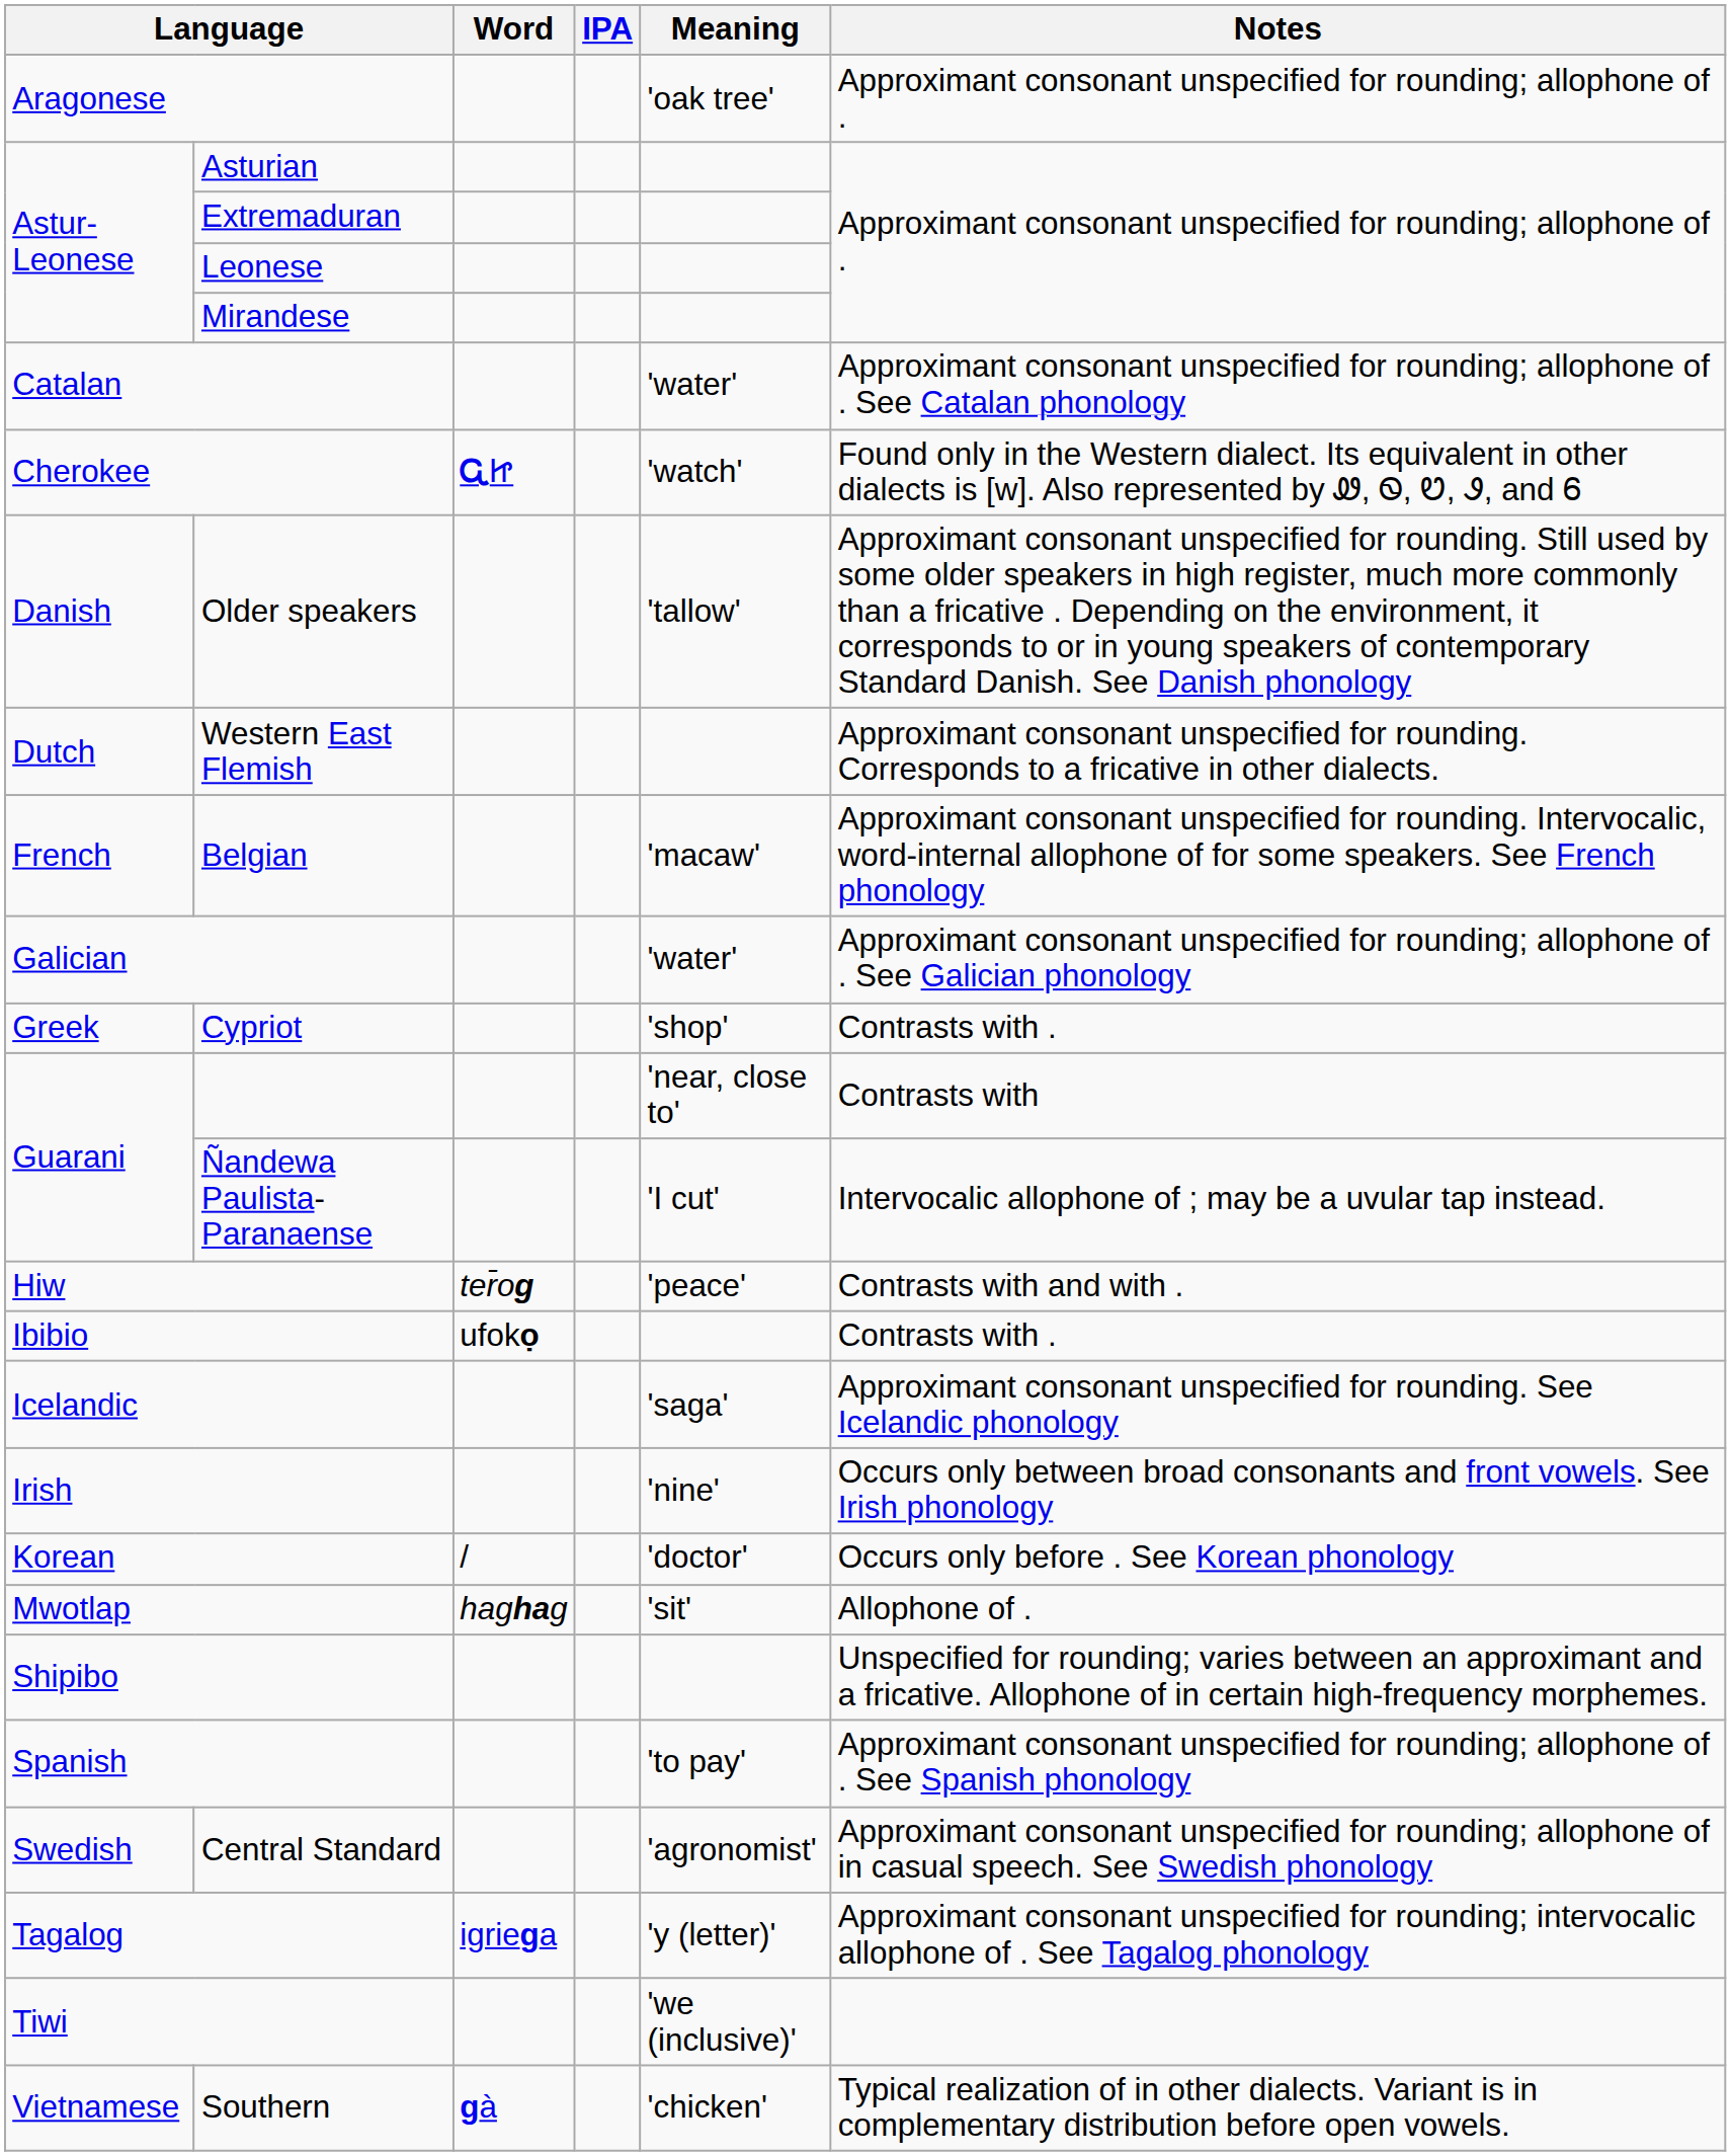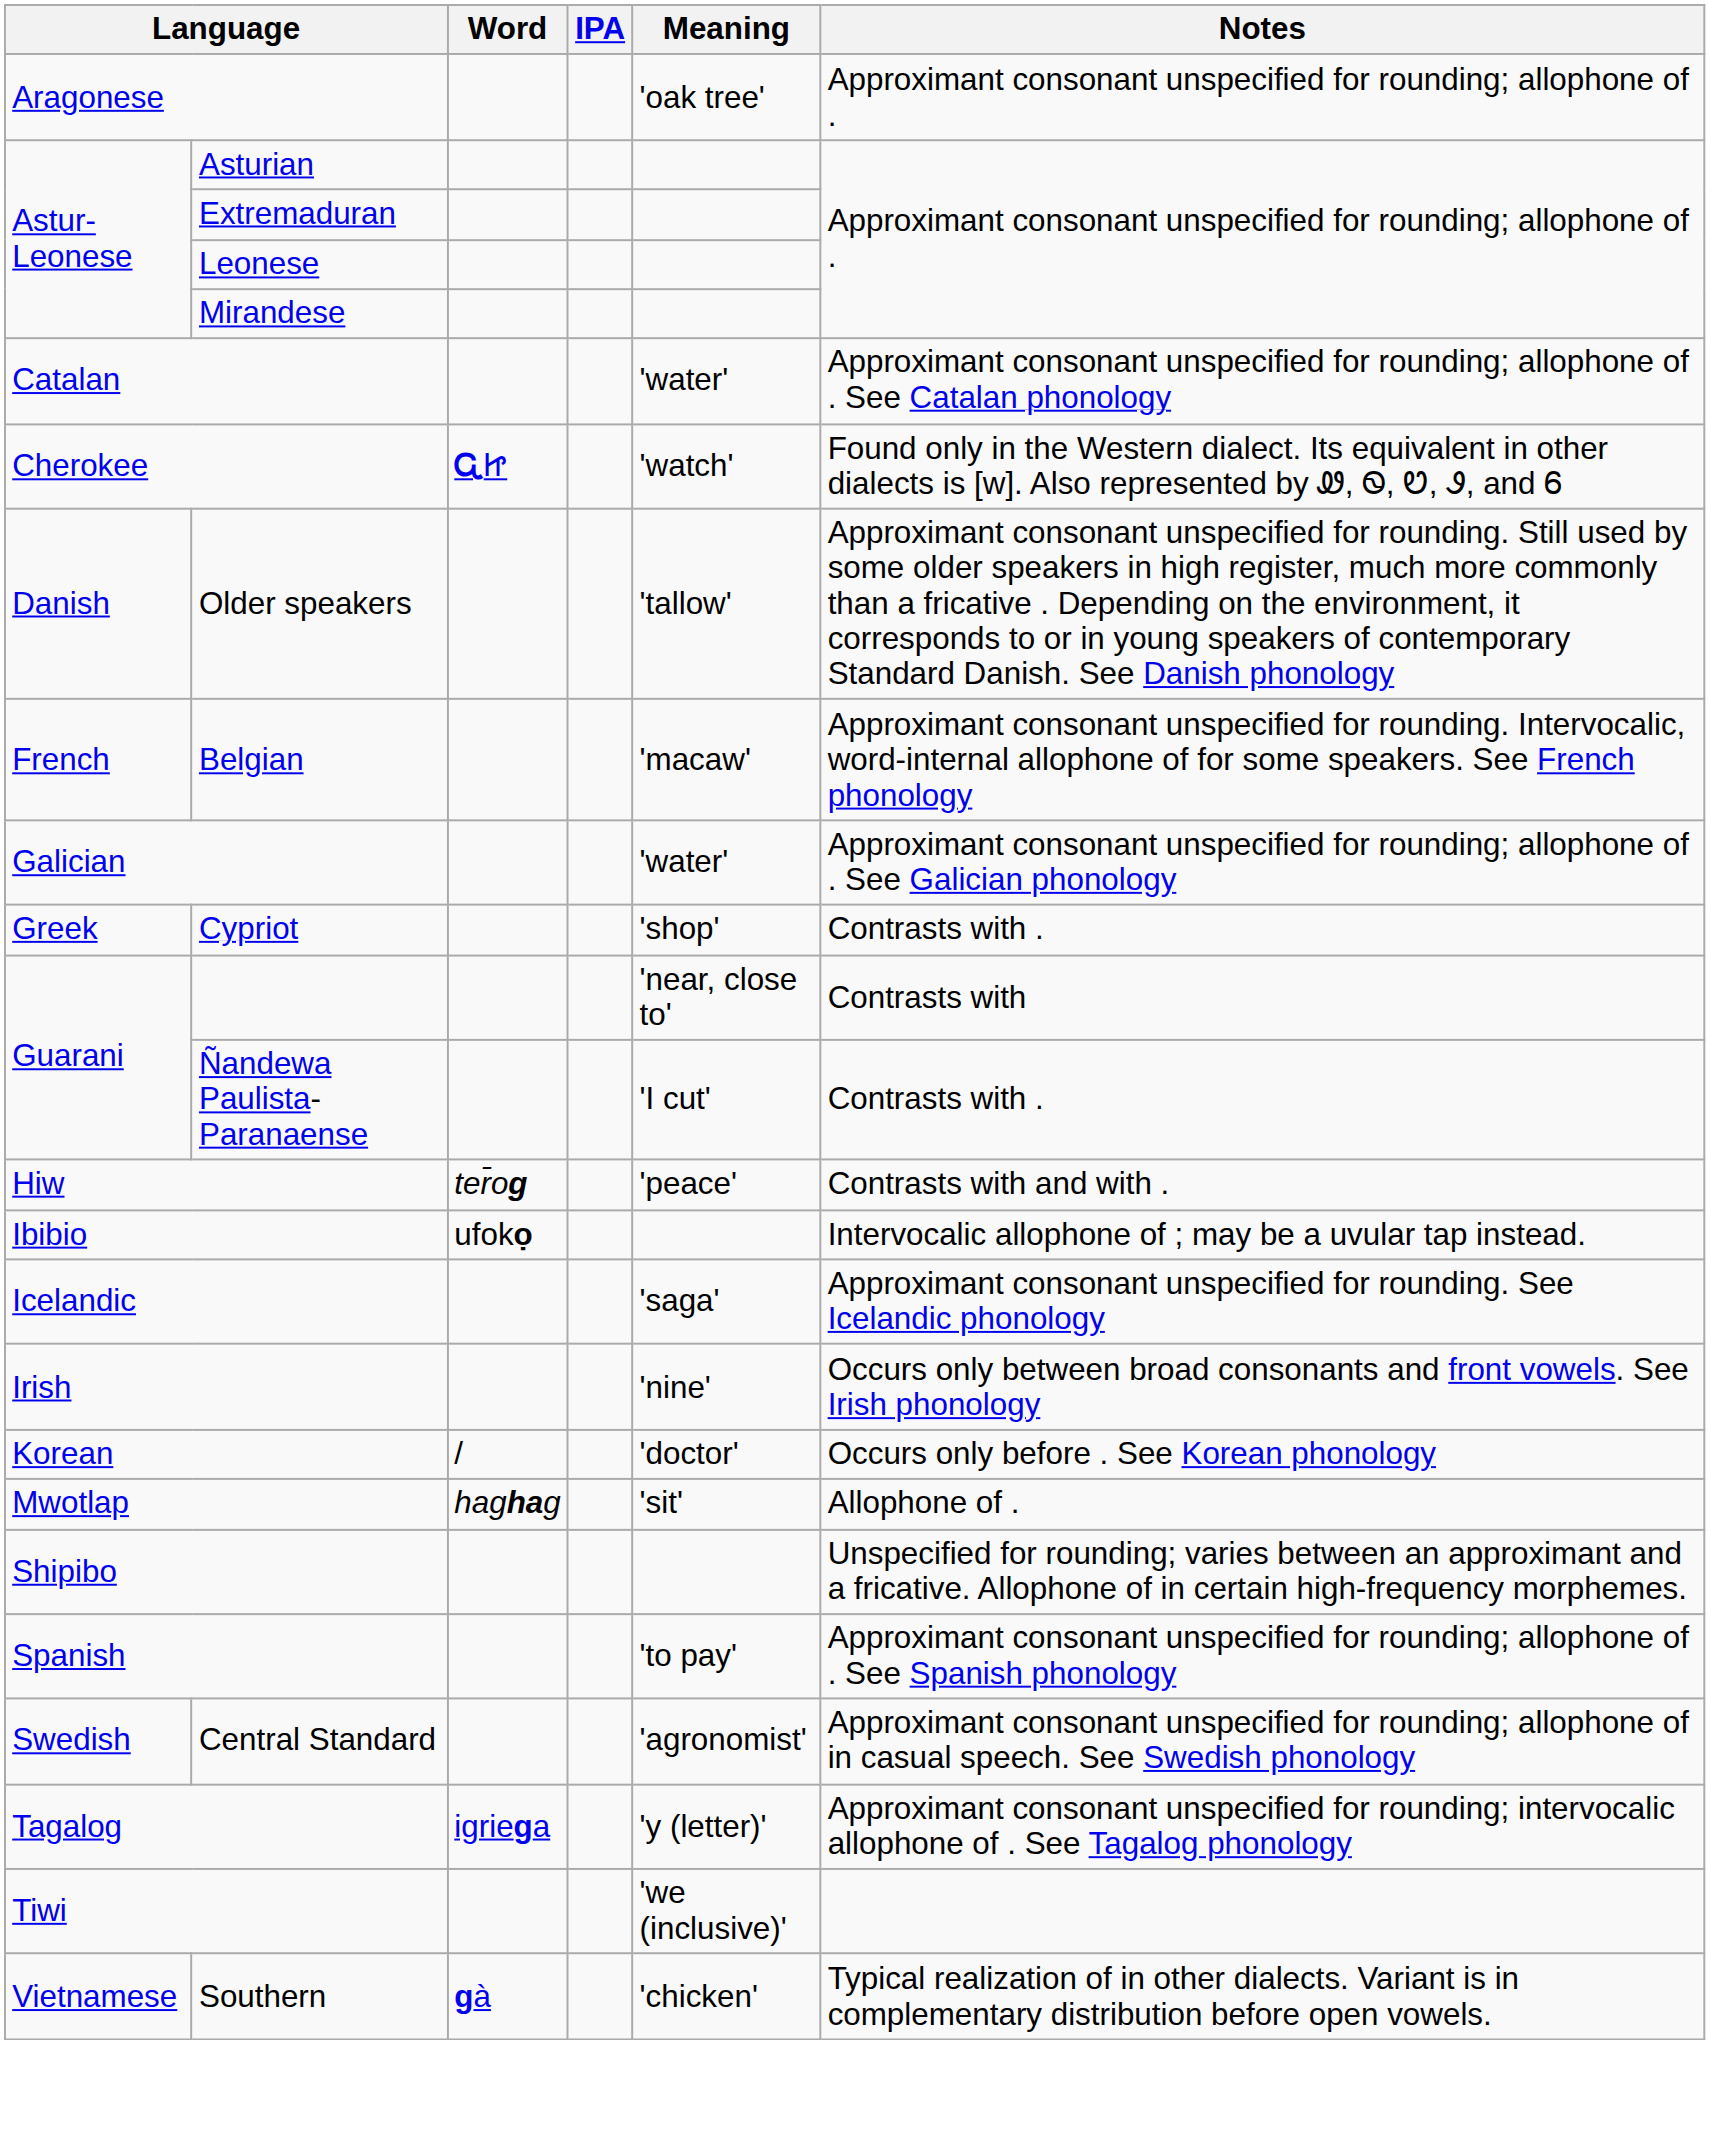 <table class="wikitable">
 <tr>
 <th colspan="2">Language</th>
 <th>Word</th>
 <th><a href='#'>IPA</a></th>
 <th>Meaning</th>
 <th>Notes</th>
 </tr>
 <tr>
 <td colspan="2"><a href='#'>Aragonese</a></td>
 <td></td>
 <td></td>
 <td>'oak tree'</td>
 <td>Approximant consonant unspecified for rounding; allophone of .</td>
 </tr>
 <tr>
 <td rowspan="4"><a href='#'>Astur-Leonese</a></td>
 <td><a href='#'>Asturian</a></td>
 <td></td>
 <td></td>
 <td></td>
 <td rowspan="4">Approximant consonant unspecified for rounding; allophone of .</td>
 </tr>
 <tr>
 <td><a href='#'>Extremaduran</a></td>
 <td></td>
 <td></td>
 <td></td>
 </tr>
 <tr>
 <td><a href='#'>Leonese</a></td>
 <td></td>
 <td></td>
 <td></td>
 </tr>
 <tr>
 <td><a href='#'>Mirandese</a></td>
 <td></td>
 <td></td>
 <td></td>
 </tr>
 <tr>
 <td colspan="2"><a href='#'>Catalan</a></td>
 <td></td>
 <td></td>
 <td>'water'</td>
 <td>Approximant consonant unspecified for rounding; allophone of . See <a href='#'>Catalan phonology</a></td>
 </tr>
 <tr>
 <td colspan="2"><a href='#'>Cherokee</a></td>
 <td><a href='#'><strong>Ꮹ</strong>Ꮵ</a> </td>
 <td></td>
 <td>'watch'</td>
 <td>Found only in the Western dialect. Its equivalent in other dialects is [w]. Also represented by Ꮺ, Ꮻ, Ꮼ, Ꮽ, and Ꮾ</td>
 </tr>
 <tr>
 <td><a href='#'>Danish</a></td>
 <td>Older speakers</td>
 <td></td>
 <td></td>
 <td>'tallow'</td>
 <td>Approximant consonant unspecified for rounding. Still used by some older speakers in high register, much more commonly than a fricative . Depending on the environment, it corresponds to  or  in young speakers of contemporary Standard Danish. See <a href='#'>Danish phonology</a></td>
 </tr>
 <tr>
-<td><a href='#'>Dutch</a></td>
-<td>Western <a href='#'>East Flemish</a></td>
-<td></td>
-<td></td>
-<td></td>
-<td>Approximant consonant unspecified for rounding. Corresponds to a fricative  in other dialects.</td>
-</tr>
-<tr>
 <td><a href='#'>French</a></td>
 <td><a href='#'>Belgian</a></td>
 <td></td>
 <td></td>
 <td>'macaw'</td>
 <td>Approximant consonant unspecified for rounding. Intervocalic, word-internal allophone of  for some speakers. See <a href='#'>French phonology</a></td>
 </tr>
 <tr>
 <td colspan="2"><a href='#'>Galician</a></td>
 <td></td>
 <td></td>
 <td>'water'</td>
 <td>Approximant consonant unspecified for rounding; allophone of . See <a href='#'>Galician phonology</a></td>
 </tr>
 <tr>
 <td><a href='#'>Greek</a></td>
 <td><a href='#'>Cypriot</a></td>
 <td></td>
 <td></td>
 <td>'shop'</td>
 <td>Contrasts with .</td>
 </tr>
 <tr>
 <td rowspan="2"><a href='#'>Guarani</a></td>
 <td></td>
 <td></td>
 <td></td>
 <td>'near, close to'</td>
 <td>Contrasts with </td>
 </tr>
 <tr>
 <td><a href='#'>Ñandewa</a> <a href='#'>Paulista</a>-<a href='#'>Paranaense</a></td>
 <td></td>
 <td></td>
 <td>'I cut'</td>
-<td>Intervocalic allophone of ; may be a uvular tap  instead.</td>
+<td>Contrasts with .</td>
 </tr>
 <tr>
 <td colspan="2"><a href='#'>Hiw</a></td>
 <td><em>ter̄o<strong>g<strong><em></td>
 <td></td>
 <td>'peace'</td>
 <td>Contrasts with  and with .</td>
 </tr>
 <tr>
 <td colspan="2"><a href='#'>Ibibio</a></td>
 <td></em>ufo</strong>k<strong>ọ</td>
 <td></td>
 <td></td>
-<td>Contrasts with .</td>
+<td>Intervocalic allophone of ; may be a uvular tap  instead.</td>
 </tr>
 <tr>
 <td colspan="2"><a href='#'>Icelandic</a></td>
 <td></td>
 <td></td>
 <td>'saga'</td>
 <td>Approximant consonant unspecified for rounding. See <a href='#'>Icelandic phonology</a></td>
 </tr>
 <tr>
 <td colspan="2"><a href='#'>Irish</a></td>
 <td></td>
 <td></td>
 <td>'nine'</td>
 <td>Occurs only between broad consonants and <a href='#'>front vowels</a>. See <a href='#'>Irish phonology</a></td>
 </tr>
 <tr>
 <td colspan="2"><a href='#'>Korean</a></td>
 <td> / </td>
 <td></td>
 <td>'doctor'</td>
 <td>Occurs only before . See <a href='#'>Korean phonology</a></td>
 </tr>
 <tr>
 <td colspan="2"><a href='#'>Mwotlap</a></td>
 <td><em>ha</strong>g<strong>ha</strong>g</em></strong></td>
 <td></td>
 <td>'sit'</td>
 <td>Allophone of .</td>
 </tr>
 <tr>
 <td colspan="2"><a href='#'>Shipibo</a></td>
 <td></td>
 <td></td>
 <td></td>
 <td>Unspecified for rounding; varies between an approximant and a fricative. Allophone of  in certain high-frequency morphemes.</td>
 </tr>
 <tr>
 <td colspan="2"><a href='#'>Spanish</a></td>
 <td></td>
 <td></td>
 <td>'to pay'</td>
 <td>Approximant consonant unspecified for rounding; allophone of . See <a href='#'>Spanish phonology</a></td>
 </tr>
 <tr>
 <td><a href='#'>Swedish</a></td>
 <td>Central Standard</td>
 <td></td>
 <td></td>
 <td>'agronomist'</td>
 <td>Approximant consonant unspecified for rounding; allophone of  in casual speech. See <a href='#'>Swedish phonology</a></td>
 </tr>
 <tr>
 <td colspan="2"><a href='#'>Tagalog</a></td>
 <td><a href='#'></em>igrie<strong>g</strong>a<em></a></td>
 <td></td>
 <td>'y (letter)'</td>
 <td>Approximant consonant unspecified for rounding; intervocalic allophone of . See <a href='#'>Tagalog phonology</a></td>
 </tr>
 <tr>
 <td colspan="2"><a href='#'>Tiwi</a></td>
 <td></td>
 <td></td>
 <td>'we (inclusive)'</td>
 <td></td>
 </tr>
 <tr>
 <td><a href='#'>Vietnamese</a></td>
 <td>Southern</td>
 <td></em><a href='#'><strong>g</strong>à</a><em></td>
 <td></td>
 <td>'chicken'</td>
 <td>Typical realization of  in other dialects. Variant is in complementary distribution before open vowels.</td>
 </tr>
 </table>
